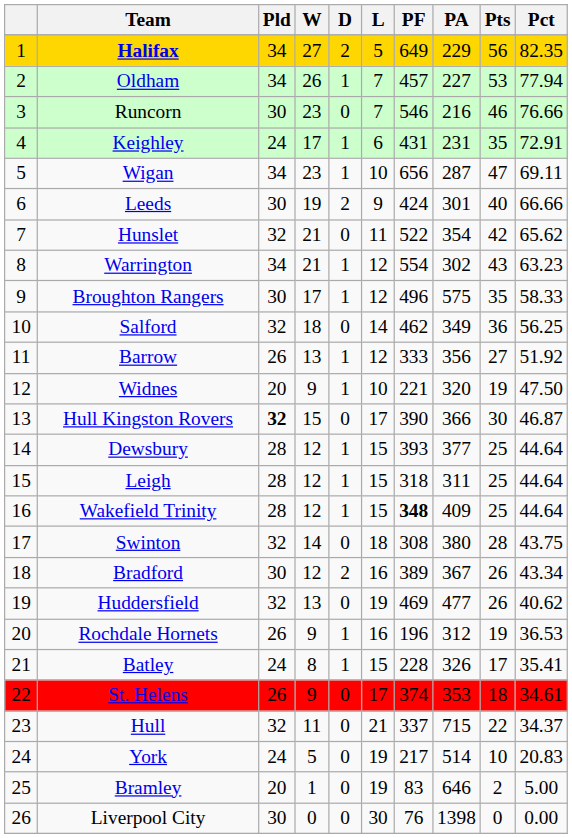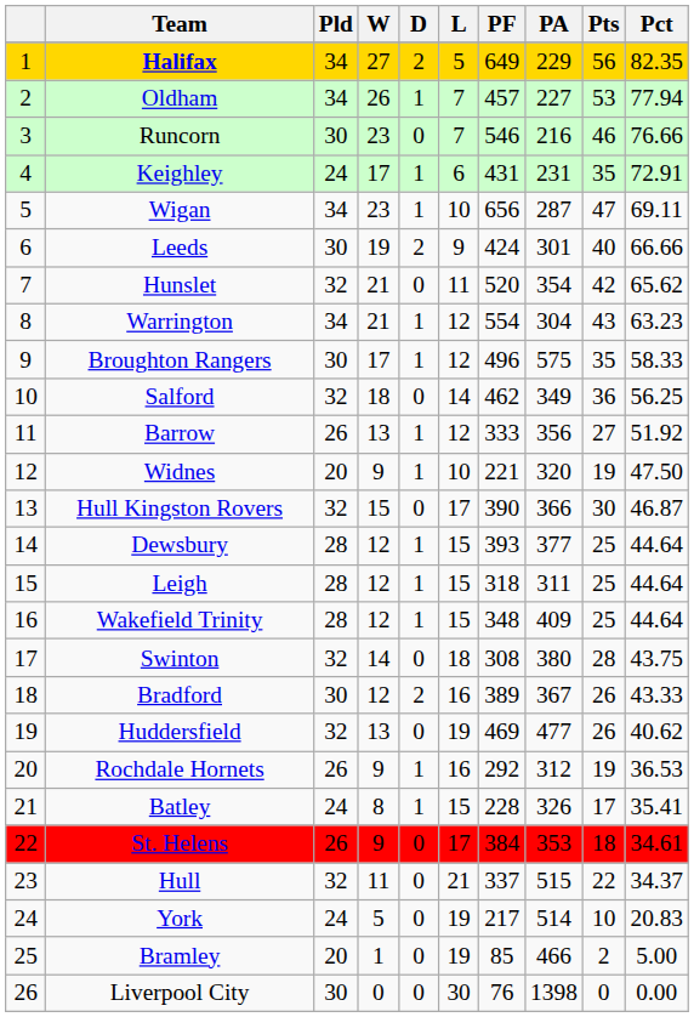 <table class="wikitable" style="text-align:center;">
 <tr>
 <th width=20 abbr="Position"></th>
 <th width=175>Team</th>
 <th width=20 abbr="Played">Pld</th>
 <th width=20 abbr="Won">W</th>
 <th width=20 abbr="Drawn">D</th>
 <th width=20 abbr="Lost">L</th>
 <th width=20 abbr="Points for">PF</th>
 <th width=20 abbr="Points against">PA</th>
 <th width=20 abbr="Points">Pts</th>
 <th width=20 abbr=”Win Percentage”>Pct</th>
 </tr>
 <tr>
 </tr>
 <tr align=center style="background:#FFD700;color:">
 <td>1</td>
 <td><strong><a href='#'>Halifax</a></strong></td>
 <td>34</td>
 <td>27</td>
 <td>2</td>
 <td>5</td>
 <td>649</td>
 <td>229</td>
 <td>56</td>
 <td>82.35</td>
 </tr>
 <tr style="background:#ccffcc;">
 <td>2</td>
 <td><a href='#'>Oldham</a></td>
 <td>34</td>
 <td>26</td>
 <td>1</td>
 <td>7</td>
 <td>457</td>
 <td>227</td>
 <td>53</td>
 <td>77.94</td>
 </tr>
 <tr style="background:#ccffcc;">
 <td>3</td>
 <td>Runcorn</td>
 <td>30</td>
 <td>23</td>
 <td>0</td>
 <td>7</td>
 <td>546</td>
 <td>216</td>
 <td>46</td>
 <td>76.66</td>
 </tr>
 <tr style="background:#ccffcc;">
 <td>4</td>
 <td><a href='#'>Keighley</a></td>
 <td>24</td>
 <td>17</td>
 <td>1</td>
 <td>6</td>
 <td>431</td>
 <td>231</td>
 <td>35</td>
 <td>72.91</td>
 </tr>
 <tr align=center style="background:">
 <td>5</td>
 <td><a href='#'>Wigan</a></td>
 <td>34</td>
 <td>23</td>
 <td>1</td>
 <td>10</td>
 <td>656</td>
 <td>287</td>
 <td>47</td>
 <td>69.11</td>
 </tr>
 <tr align=center style="background:">
 <td>6</td>
 <td><a href='#'>Leeds</a></td>
 <td>30</td>
 <td>19</td>
 <td>2</td>
 <td>9</td>
 <td>424</td>
 <td>301</td>
 <td>40</td>
 <td>66.66</td>
 </tr>
 <tr align=center style="background:">
 <td>7</td>
 <td><a href='#'>Hunslet</a></td>
 <td>32</td>
 <td>21</td>
 <td>0</td>
 <td>11</td>
-<td>522</td>
+<td>520</td>
 <td>354</td>
 <td>42</td>
 <td>65.62</td>
 </tr>
 <tr align=center style="background:">
 <td>8</td>
 <td><a href='#'>Warrington</a></td>
 <td>34</td>
 <td>21</td>
 <td>1</td>
 <td>12</td>
 <td>554</td>
-<td>302</td>
+<td>304</td>
 <td>43</td>
 <td>63.23</td>
 </tr>
 <tr align=center style="background:">
 <td>9</td>
 <td><a href='#'>Broughton Rangers</a></td>
 <td>30</td>
 <td>17</td>
 <td>1</td>
 <td>12</td>
 <td>496</td>
 <td>575</td>
 <td>35</td>
 <td>58.33</td>
 </tr>
 <tr align=center style="background:">
 <td>10</td>
 <td><a href='#'>Salford</a></td>
 <td>32</td>
 <td>18</td>
 <td>0</td>
 <td>14</td>
 <td>462</td>
 <td>349</td>
 <td>36</td>
 <td>56.25</td>
 </tr>
 <tr align=center style="background:">
 <td>11</td>
 <td><a href='#'>Barrow</a></td>
 <td>26</td>
 <td>13</td>
 <td>1</td>
 <td>12</td>
 <td>333</td>
 <td>356</td>
 <td>27</td>
 <td>51.92</td>
 </tr>
 <tr align=center style="background:">
 <td>12</td>
 <td><a href='#'>Widnes</a></td>
 <td>20</td>
 <td>9</td>
 <td>1</td>
 <td>10</td>
 <td>221</td>
 <td>320</td>
 <td>19</td>
 <td>47.50</td>
 </tr>
 <tr align=center style="background:">
 <td>13</td>
 <td><a href='#'>Hull Kingston Rovers</a></td>
-<td><strong>32</strong></td>
+<td>32</td>
 <td>15</td>
 <td>0</td>
 <td>17</td>
 <td>390</td>
 <td>366</td>
 <td>30</td>
 <td>46.87</td>
 </tr>
 <tr align=center style="background:">
 <td>14</td>
 <td><a href='#'>Dewsbury</a></td>
 <td>28</td>
 <td>12</td>
 <td>1</td>
 <td>15</td>
 <td>393</td>
 <td>377</td>
 <td>25</td>
 <td>44.64</td>
 </tr>
 <tr align=center style="background:">
 <td>15</td>
 <td><a href='#'>Leigh</a></td>
 <td>28</td>
 <td>12</td>
 <td>1</td>
 <td>15</td>
 <td>318</td>
 <td>311</td>
 <td>25</td>
 <td>44.64</td>
 </tr>
 <tr align=center style="background:">
 <td>16</td>
 <td><a href='#'>Wakefield Trinity</a></td>
 <td>28</td>
 <td>12</td>
 <td>1</td>
 <td>15</td>
-<td><strong>348</strong></td>
+<td>348</td>
 <td>409</td>
 <td>25</td>
 <td>44.64</td>
 </tr>
 <tr align=center style="background:">
 <td>17</td>
 <td><a href='#'>Swinton</a></td>
 <td>32</td>
 <td>14</td>
 <td>0</td>
 <td>18</td>
 <td>308</td>
 <td>380</td>
 <td>28</td>
 <td>43.75</td>
 </tr>
 <tr align=center style="background:">
 <td>18</td>
 <td><a href='#'>Bradford</a></td>
 <td>30</td>
 <td>12</td>
 <td>2</td>
 <td>16</td>
 <td>389</td>
 <td>367</td>
 <td>26</td>
-<td>43.34</td>
+<td>43.33</td>
 </tr>
 <tr align=center style="background:">
 <td>19</td>
 <td><a href='#'>Huddersfield</a></td>
 <td>32</td>
 <td>13</td>
 <td>0</td>
 <td>19</td>
 <td>469</td>
 <td>477</td>
 <td>26</td>
 <td>40.62</td>
 </tr>
 <tr align=center style="background:">
 <td>20</td>
 <td><a href='#'>Rochdale Hornets</a></td>
 <td>26</td>
 <td>9</td>
 <td>1</td>
 <td>16</td>
-<td>196</td>
+<td>292</td>
 <td>312</td>
 <td>19</td>
 <td>36.53</td>
 </tr>
 <tr align=center style="background:">
 <td>21</td>
 <td><a href='#'>Batley</a></td>
 <td>24</td>
 <td>8</td>
 <td>1</td>
 <td>15</td>
 <td>228</td>
 <td>326</td>
 <td>17</td>
 <td>35.41</td>
 </tr>
 <tr align=center style="background:#FF0000">
 <td>22</td>
 <td><a href='#'>St. Helens</a></td>
 <td>26</td>
 <td>9</td>
 <td>0</td>
 <td>17</td>
-<td>374</td>
+<td>384</td>
 <td>353</td>
 <td>18</td>
 <td>34.61</td>
 </tr>
 <tr align=center style="background:">
 <td>23</td>
 <td><a href='#'>Hull</a></td>
 <td>32</td>
 <td>11</td>
 <td>0</td>
 <td>21</td>
 <td>337</td>
-<td>715</td>
+<td>515</td>
 <td>22</td>
 <td>34.37</td>
 </tr>
 <tr align=center style="background:">
 <td>24</td>
 <td><a href='#'>York</a></td>
 <td>24</td>
 <td>5</td>
 <td>0</td>
 <td>19</td>
 <td>217</td>
 <td>514</td>
 <td>10</td>
 <td>20.83</td>
 </tr>
 <tr align=center style="background:">
 <td>25</td>
 <td><a href='#'>Bramley</a></td>
 <td>20</td>
 <td>1</td>
 <td>0</td>
 <td>19</td>
-<td>83</td>
-<td>646</td>
+<td>85</td>
+<td>466</td>
 <td>2</td>
 <td>5.00</td>
 </tr>
 <tr align=center style="background:">
 <td>26</td>
 <td>Liverpool City</td>
 <td>30</td>
 <td>0</td>
 <td>0</td>
 <td>30</td>
 <td>76</td>
 <td>1398</td>
 <td>0</td>
 <td>0.00</td>
 </tr>
 <tr --->
 </tr>
 </table>
